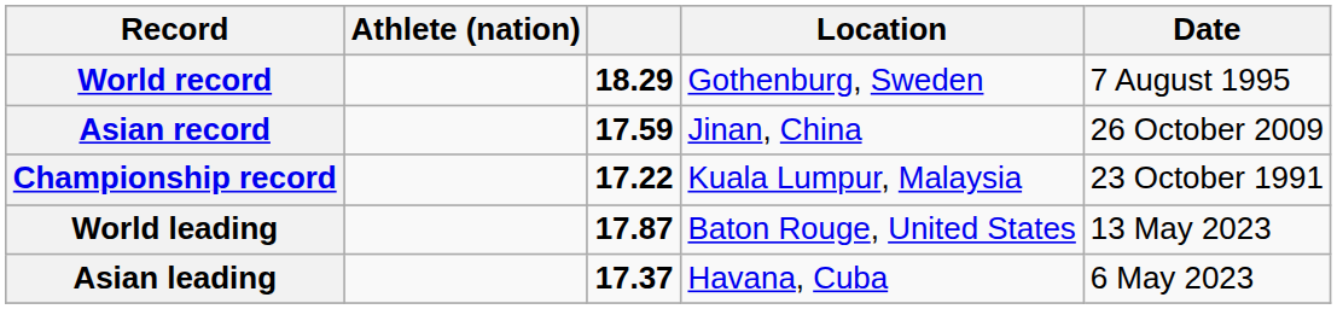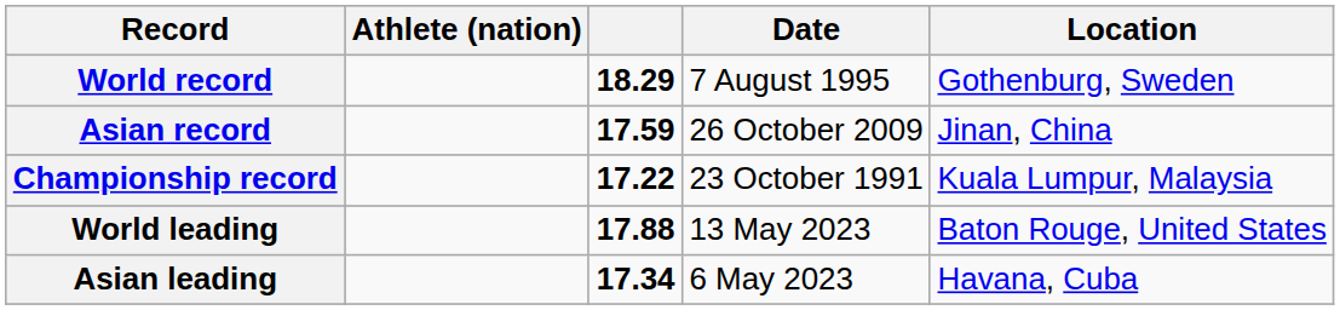 <table class="wikitable">
 <tr>
 <th scope="col">Record</th>
 <th scope="col">Athlete (nation)</th>
 <th scope="col"></th>
+<th scope="col">Date</th>
 <th scope="col">Location</th>
-<th scope="col">Date</th>
 </tr>
 <tr>
 <th scope="row"><a href='#'>World record</a></th>
 <td></td>
 <td align="center"><strong>18.29</strong></td>
+<td>7 August 1995</td>
 <td><a href='#'>Gothenburg</a>, <a href='#'>Sweden</a></td>
-<td>7 August 1995</td>
 </tr>
 <tr>
 <th scope="row"><a href='#'>Asian record</a></th>
 <td></td>
 <td align="center"><strong>17.59</strong></td>
+<td>26 October 2009</td>
 <td><a href='#'>Jinan</a>, <a href='#'>China</a></td>
-<td>26 October 2009</td>
 </tr>
 <tr>
 <th><a href='#'>Championship record</a></th>
 <td></td>
 <td align="center"><strong>17.22</strong></td>
+<td>23 October 1991</td>
 <td><a href='#'>Kuala Lumpur</a>, <a href='#'>Malaysia</a></td>
-<td>23 October 1991</td>
 </tr>
 <tr>
 <th scope="row">World leading</th>
 <td></td>
-<td align="center"><strong>17.87</strong></td>
+<td align="center"><strong>17.88</strong></td>
+<td>13 May 2023</td>
 <td><a href='#'>Baton Rouge</a>, <a href='#'>United States</a></td>
-<td>13 May 2023</td>
 </tr>
 <tr>
 <th scope="row">Asian leading</th>
 <td></td>
-<td align="center"><strong>17.37</strong></td>
+<td align="center"><strong>17.34</strong></td>
+<td>6 May 2023</td>
 <td><a href='#'>Havana</a>, <a href='#'>Cuba</a></td>
-<td>6 May 2023</td>
 </tr>
 </table>
